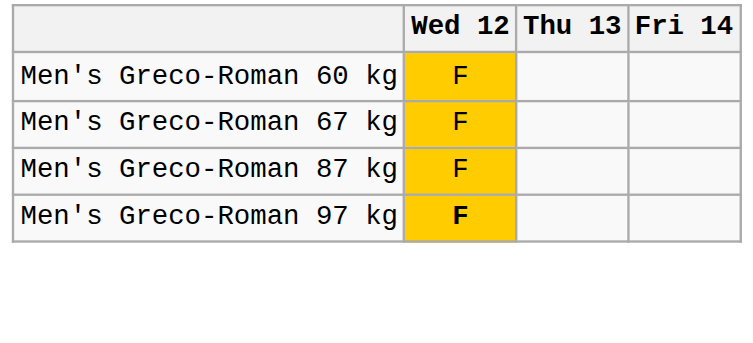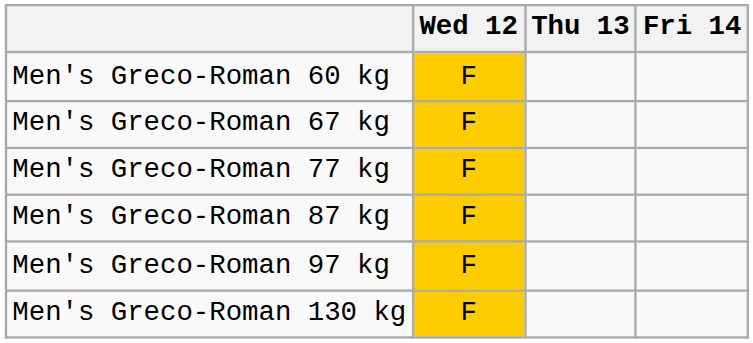 <table class="wikitable" style="margin:0.5em auto; font-size:90%; line-height:1.25em; text-align:center;">
 <tr>
 <th></th>
 <th>Wed 12</th>
 <th>Thu 13</th>
 <th>Fri 14</th>
 </tr>
 <tr>
 <td align=left>Men's Greco-Roman 60 kg</td>
 <td style="background-color:#FFCC00;">F</td>
 <td></td>
 <td></td>
 </tr>
 <tr>
 <td align=left>Men's Greco-Roman 67 kg</td>
 <td style="background-color:#FFCC00;">F</td>
 <td></td>
 <td></td>
 </tr>
 <tr>
+<td align=left>Men's Greco-Roman 77 kg</td>
+<td style="background-color:#FFCC00;">F</td>
+<td></td>
+<td></td>
+</tr>
+<tr>
 <td align=left>Men's Greco-Roman 87 kg</td>
 <td style="background-color:#FFCC00;">F</td>
 <td></td>
 <td></td>
 </tr>
 <tr>
 <td align=left>Men's Greco-Roman 97 kg</td>
-<td style="background-color:#FFCC00;"><strong>F</strong></td>
+<td style="background-color:#FFCC00;">F</td>
+<td></td>
+<td></td>
+</tr>
+<tr>
+<td align=left>Men's Greco-Roman 130 kg</td>
+<td style="background-color:#FFCC00;">F</td>
 <td></td>
 <td></td>
 </tr>
 </table>
